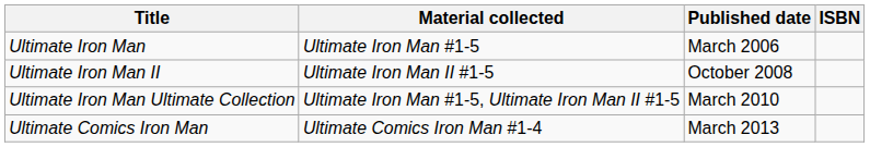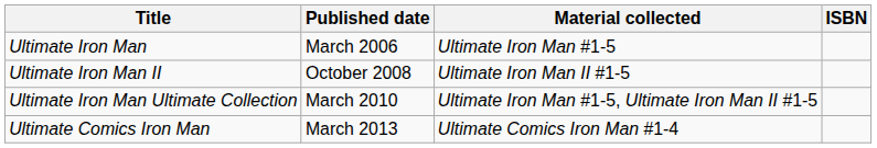 <table class="wikitable">
 <tr>
 <th>Title</th>
+<th>Published date</th>
 <th>Material collected</th>
-<th>Published date</th>
 <th>ISBN</th>
 </tr>
 <tr>
 <td><em>Ultimate Iron Man</em></td>
+<td>March 2006</td>
 <td><em>Ultimate Iron Man</em> #1-5</td>
-<td>March 2006</td>
 <td></td>
 </tr>
 <tr>
 <td><em>Ultimate Iron Man II</em></td>
+<td>October 2008</td>
 <td><em>Ultimate Iron Man II</em> #1-5</td>
-<td>October 2008</td>
 <td></td>
 </tr>
 <tr>
 <td><em>Ultimate Iron Man Ultimate Collection</em></td>
+<td>March 2010</td>
 <td><em>Ultimate Iron Man</em> #1-5, <em>Ultimate Iron Man II</em> #1-5</td>
-<td>March 2010</td>
 <td></td>
 </tr>
 <tr>
 <td><em>Ultimate Comics Iron Man</em></td>
+<td>March 2013</td>
 <td><em>Ultimate Comics Iron Man</em> #1-4</td>
-<td>March 2013</td>
 <td></td>
 </tr>
 </table>
